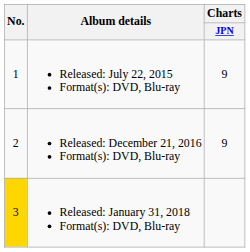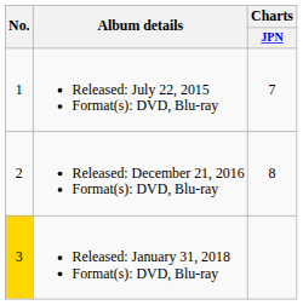 <table class="wikitable">
 <tr>
 <th rowspan="2">No.</th>
 <th rowspan="2">Album details</th>
 <th>Charts</th>
 </tr>
 <tr>
 <th style="width:3em;font-size:85%;"><a href='#'>JPN</a><br></th>
 </tr>
 <tr>
 <td align="center">1</td>
 <td><br><ul><li>Released: July 22, 2015</li><li>Format(s): DVD, Blu-ray</li></ul></td>
-<td align="center">9</td>
+<td align="center">7</td>
 </tr>
 <tr>
 <td align="center">2</td>
 <td><br><ul><li>Released: December 21, 2016</li><li>Format(s): DVD, Blu-ray</li></ul></td>
-<td align="center">9</td>
+<td align="center">8</td>
 </tr>
 <tr>
 <td align="center" style="background: gold;">3</td>
 <td><br><ul><li>Released: January 31, 2018</li><li>Format(s): DVD, Blu-ray</li></ul></td>
 <td align="center"></td>
 </tr>
 </table>
